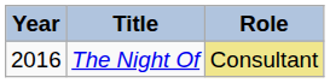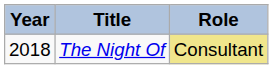 <table class="wikitable" style="font-size:95%;">
 <tr align="center">
 <th style="background:#B0C4DE;">Year</th>
 <th style="background:#B0C4DE;">Title</th>
 <th style="background:#B0C4DE;">Role</th>
 </tr>
 <tr>
-<td>2016</td>
+<td>2018</td>
 <td><em><a href='#'>The Night Of</a></em></td>
 <td style="background: khaki;">Consultant</td>
 </tr>
 </table>
